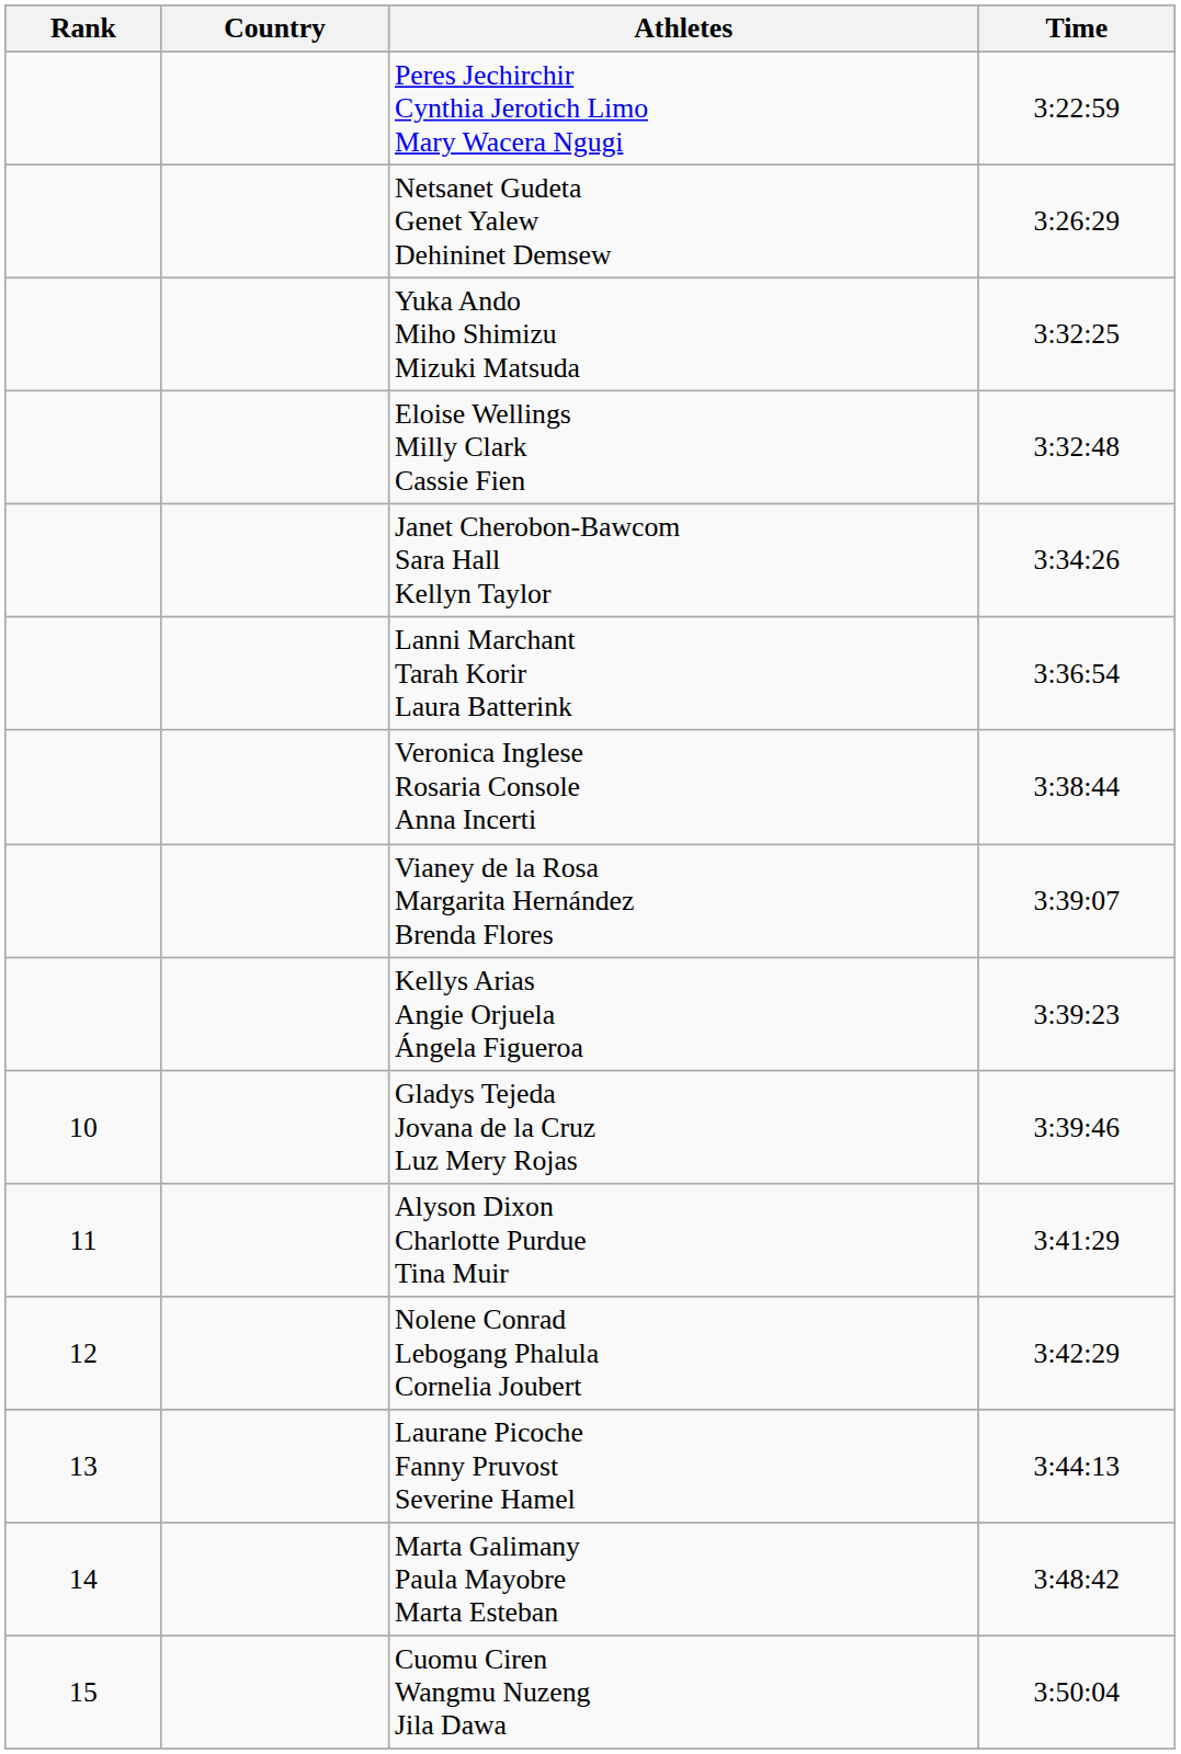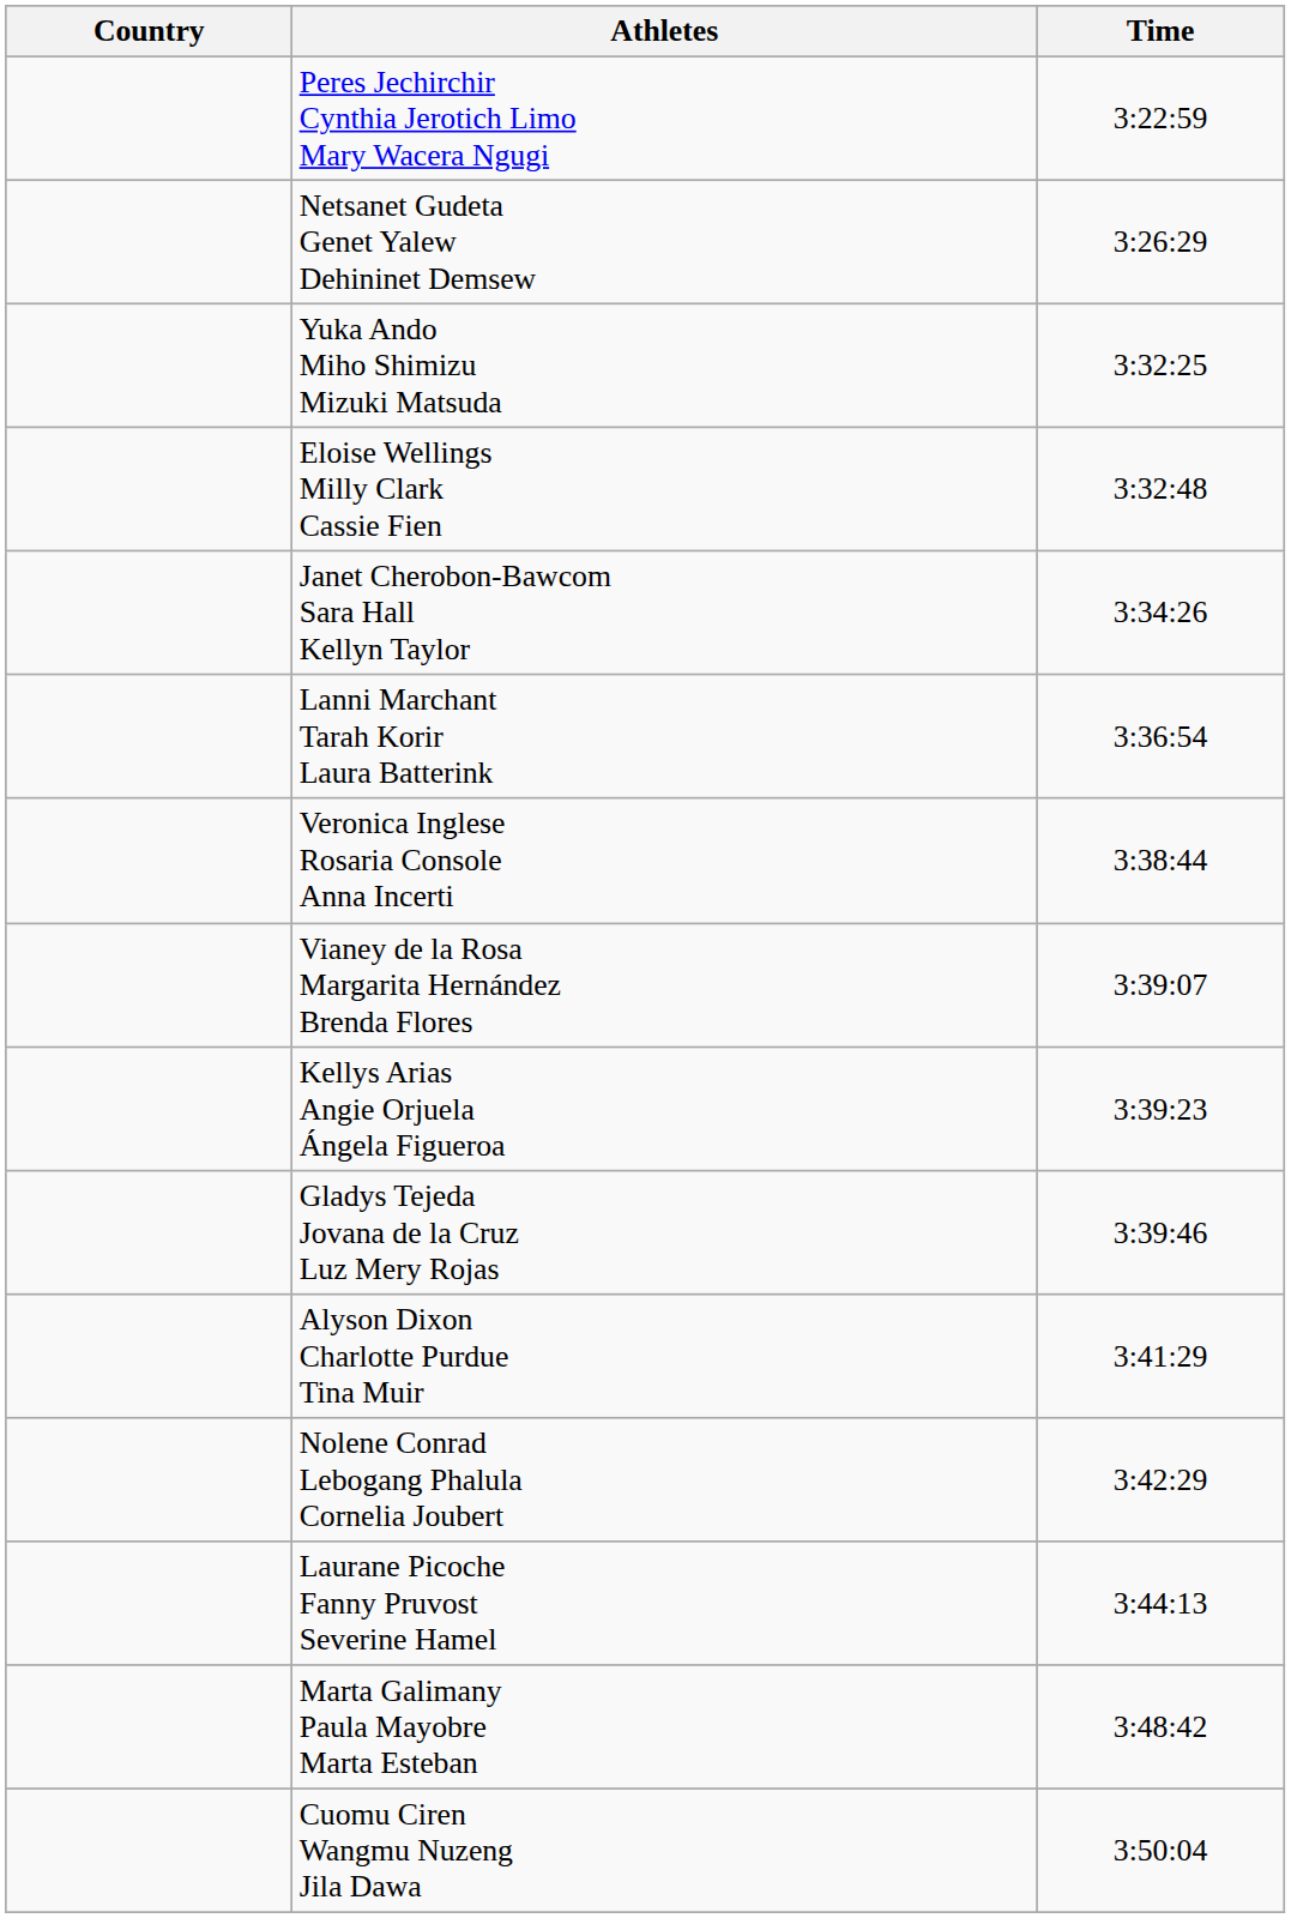 <table class="wikitable sortable"  style="text-align:center; font-size:95%; width:50%;">
 <tr>
-<th>Rank</th>
 <th>Country</th>
 <th>Athletes</th>
 <th>Time</th>
 </tr>
 <tr>
-<td align=center></td>
 <td align=left></td>
 <td align=left><a href='#'>Peres Jechirchir</a><br><a href='#'>Cynthia Jerotich Limo</a><br><a href='#'>Mary Wacera Ngugi</a></td>
 <td>3:22:59</td>
 </tr>
 <tr>
-<td align=center></td>
 <td align=left></td>
 <td align=left>Netsanet Gudeta<br>Genet Yalew<br>Dehininet Demsew</td>
 <td>3:26:29</td>
 </tr>
 <tr>
-<td align=center></td>
 <td align=left></td>
 <td align=left>Yuka Ando<br>Miho Shimizu<br>Mizuki Matsuda</td>
 <td>3:32:25</td>
 </tr>
 <tr>
-<td align=center></td>
 <td align=left></td>
 <td align=left>Eloise Wellings<br>Milly Clark<br>Cassie Fien</td>
 <td>3:32:48</td>
 </tr>
 <tr>
-<td align=center></td>
 <td align=left></td>
 <td align=left>Janet Cherobon-Bawcom<br>Sara Hall<br>Kellyn Taylor</td>
 <td>3:34:26</td>
 </tr>
 <tr>
-<td align=center></td>
 <td align=left></td>
 <td align=left>Lanni Marchant<br>Tarah Korir<br>Laura Batterink</td>
 <td>3:36:54</td>
 </tr>
 <tr>
-<td align=center></td>
 <td align=left></td>
 <td align=left>Veronica Inglese<br>Rosaria Console<br>Anna Incerti</td>
 <td>3:38:44</td>
 </tr>
 <tr>
-<td align=center></td>
 <td align=left></td>
 <td align=left>Vianey de la Rosa<br>Margarita Hernández<br>Brenda Flores</td>
 <td>3:39:07</td>
 </tr>
 <tr>
-<td align=center></td>
 <td align=left></td>
 <td align=left>Kellys Arias<br>Angie Orjuela<br>Ángela Figueroa</td>
 <td>3:39:23</td>
 </tr>
 <tr>
-<td align=center>10</td>
 <td align=left></td>
 <td align=left>Gladys Tejeda<br>Jovana de la Cruz<br>Luz Mery Rojas</td>
 <td>3:39:46</td>
 </tr>
 <tr>
-<td align=center>11</td>
 <td align=left></td>
 <td align=left>Alyson Dixon<br>Charlotte Purdue<br>Tina Muir</td>
 <td>3:41:29</td>
 </tr>
 <tr>
-<td align=center>12</td>
 <td align=left></td>
 <td align=left>Nolene Conrad<br>Lebogang Phalula<br>Cornelia Joubert</td>
 <td>3:42:29</td>
 </tr>
 <tr>
-<td align=center>13</td>
 <td align=left></td>
 <td align=left>Laurane Picoche<br>Fanny Pruvost<br>Severine Hamel</td>
 <td>3:44:13</td>
 </tr>
 <tr>
-<td align=center>14</td>
 <td align=left></td>
 <td align=left>Marta Galimany<br>Paula Mayobre<br>Marta Esteban</td>
 <td>3:48:42</td>
 </tr>
 <tr>
-<td align=center>15</td>
 <td align=left></td>
 <td align=left>Cuomu Ciren<br>Wangmu Nuzeng<br>Jila Dawa</td>
 <td>3:50:04</td>
 </tr>
 </table>
